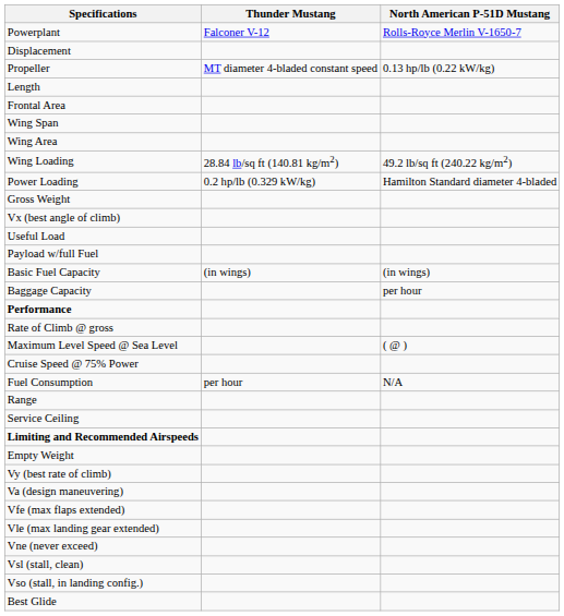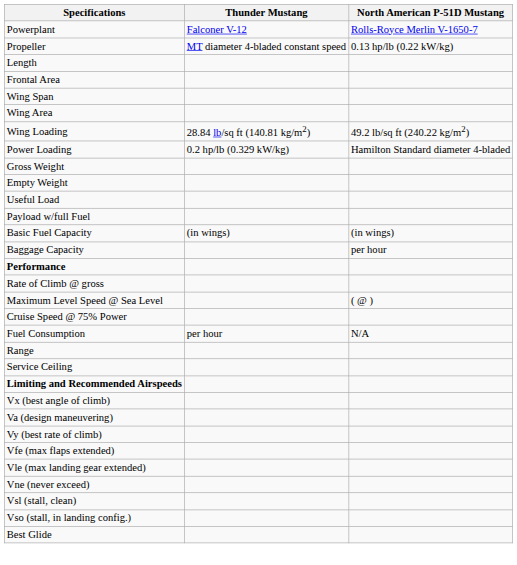 <table class="wikitable">
 <tr>
 <th>Specifications</th>
 <th>Thunder Mustang</th>
 <th>North American P-51D Mustang</th>
 </tr>
 <tr>
 <td>Powerplant</td>
 <td><a href='#'>Falconer V-12</a> </td>
 <td><a href='#'>Rolls-Royce Merlin V-1650-7</a> </td>
-</tr>
-<tr>
-<td>Displacement</td>
-<td></td>
-<td></td>
 </tr>
 <tr>
 <td>Propeller</td>
 <td><a href='#'>MT</a>  diameter 4-bladed constant speed</td>
 <td>0.13 hp/lb (0.22 kW/kg)</td>
 </tr>
 <tr>
 <td>Length</td>
 <td></td>
 <td></td>
 </tr>
 <tr>
 <td>Frontal Area</td>
 <td></td>
 <td></td>
 </tr>
 <tr>
 <td>Wing Span</td>
 <td></td>
 <td></td>
 </tr>
 <tr>
 <td>Wing Area</td>
 <td></td>
 <td></td>
 </tr>
 <tr>
 <td>Wing Loading</td>
 <td>28.84 <a href='#'>lb</a>/sq ft (140.81 kg/m<sup>2</sup>)</td>
 <td>49.2 lb/sq ft (240.22 kg/m<sup>2</sup>)</td>
 </tr>
 <tr>
 <td>Power Loading</td>
 <td>0.2 hp/lb (0.329 kW/kg)</td>
 <td>Hamilton Standard  diameter 4-bladed</td>
 </tr>
 <tr>
 <td>Gross Weight</td>
 <td></td>
 <td></td>
 </tr>
 <tr>
-<td>Vx (best angle of climb)</td>
+<td>Empty Weight</td>
 <td></td>
 <td></td>
 </tr>
 <tr>
 <td>Useful Load</td>
 <td></td>
 <td></td>
 </tr>
 <tr>
 <td>Payload w/full Fuel</td>
 <td></td>
 <td></td>
 </tr>
 <tr>
 <td>Basic Fuel Capacity</td>
 <td> (in wings)</td>
 <td> (in wings)</td>
 </tr>
 <tr>
 <td>Baggage Capacity</td>
 <td></td>
 <td> per hour</td>
 </tr>
 <tr>
 <td><strong>Performance</strong></td>
 <td></td>
 </tr>
 <tr>
 <td>Rate of Climb @ gross</td>
 <td></td>
 <td></td>
 </tr>
 <tr>
 <td>Maximum Level Speed @ Sea Level</td>
 <td></td>
 <td> ( @ )</td>
 </tr>
 <tr>
 <td>Cruise Speed @ 75% Power</td>
 <td></td>
 <td></td>
 </tr>
 <tr>
 <td>Fuel Consumption</td>
 <td> per hour</td>
 <td>N/A</td>
 </tr>
 <tr>
 <td>Range</td>
 <td></td>
 <td></td>
 </tr>
 <tr>
 <td>Service Ceiling</td>
 <td></td>
 <td></td>
 </tr>
 <tr>
 <td><strong>Limiting and Recommended Airspeeds</strong></td>
 <td></td>
 </tr>
 <tr>
-<td>Empty Weight</td>
+<td>Vx (best angle of climb)</td>
+<td></td>
+<td></td>
+</tr>
+<tr>
+<td>Va (design maneuvering)</td>
 <td></td>
 <td></td>
 </tr>
 <tr>
 <td>Vy (best rate of climb)</td>
-<td></td>
-<td></td>
-</tr>
-<tr>
-<td>Va (design maneuvering)</td>
 <td></td>
 <td></td>
 </tr>
 <tr>
 <td>Vfe (max flaps extended)</td>
 <td></td>
 <td></td>
 </tr>
 <tr>
 <td>Vle (max landing gear extended)</td>
 <td></td>
 <td></td>
 </tr>
 <tr>
 <td>Vne (never exceed)</td>
 <td></td>
 <td></td>
 </tr>
 <tr>
 <td>Vsl (stall, clean)</td>
 <td></td>
 <td></td>
 </tr>
 <tr>
 <td>Vso (stall, in landing config.)</td>
 <td></td>
 <td></td>
 </tr>
 <tr>
 <td>Best Glide</td>
 <td></td>
 <td></td>
 </tr>
 </table>
